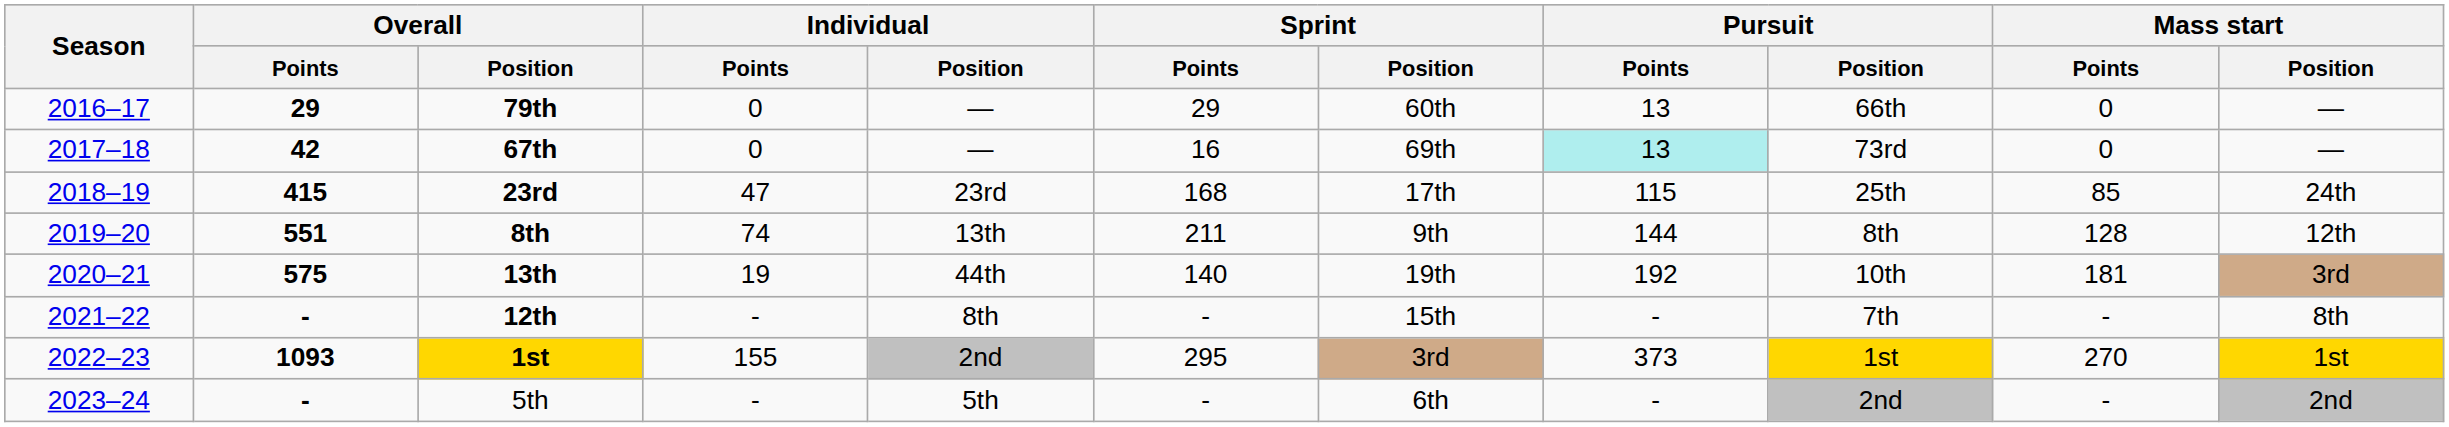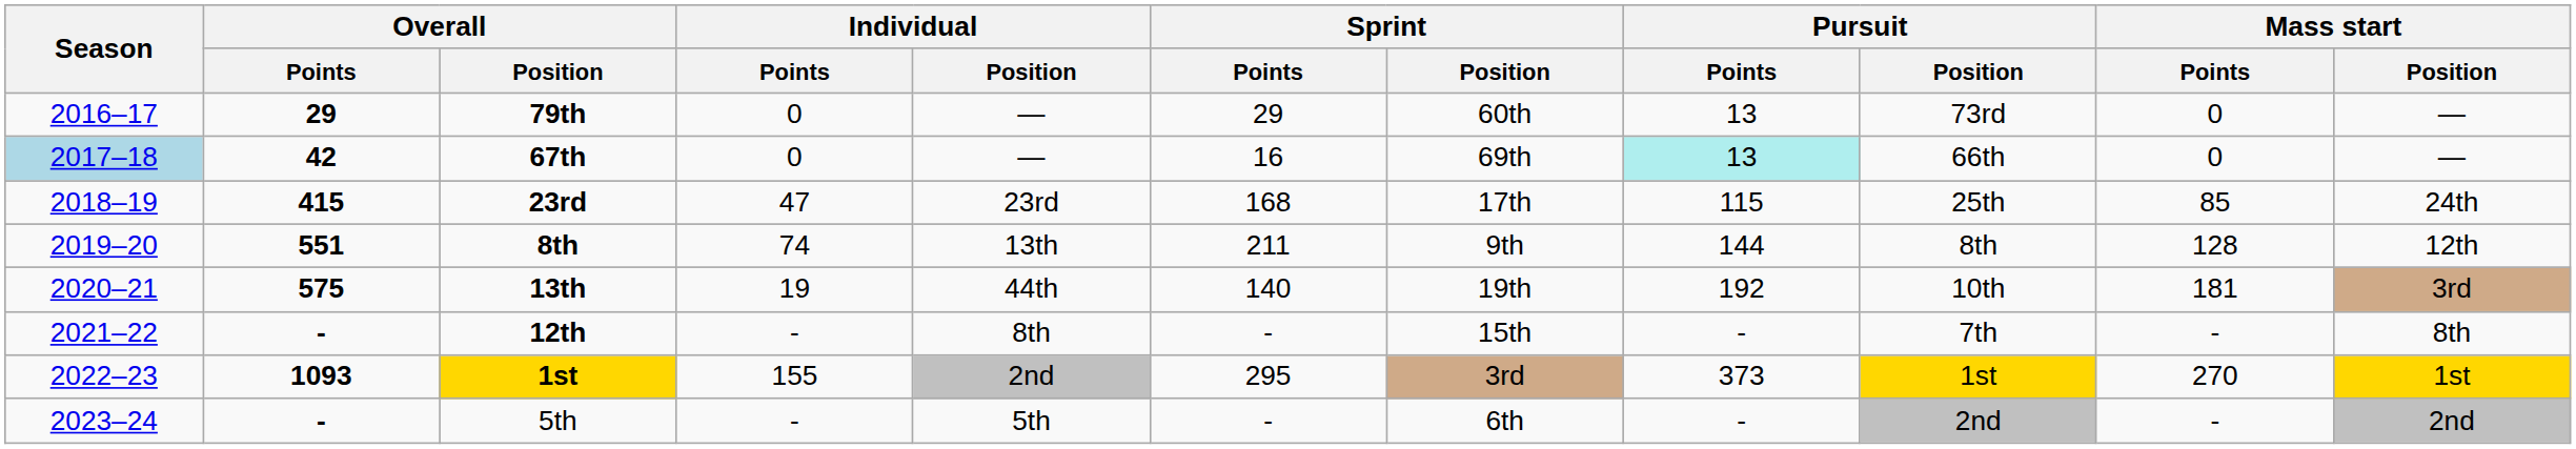 <table class="wikitable" style="text-align:center;" width="75%">
 <tr class="hintergrundfarbe5">
 <th rowspan="2" style="width:4%;">Season</th>
 <th colspan="2">Overall</th>
 <th colspan="2">Individual</th>
 <th colspan="2">Sprint</th>
 <th colspan="2">Pursuit</th>
 <th colspan="2">Mass start</th>
 </tr>
 <tr class="hintergrundfarbe5">
 <th style="width:5%;"><small>Points</small></th>
 <th style="width:5%;"><small>Position</small></th>
 <th style="width:5%;"><small>Points</small></th>
 <th style="width:5%;"><small>Position</small></th>
 <th style="width:5%;"><small>Points</small></th>
 <th style="width:5%;"><small>Position</small></th>
 <th style="width:5%;"><small>Points</small></th>
 <th style="width:5%;"><small>Position</small></th>
 <th style="width:5%;"><small>Points</small></th>
 <th style="width:5%;"><small>Position</small></th>
 </tr>
 <tr>
 <td><a href='#'>2016–17</a></td>
 <td><strong>29</strong></td>
 <td><strong>79th</strong></td>
 <td>0</td>
 <td>—</td>
 <td>29</td>
 <td>60th</td>
 <td>13</td>
-<td>66th</td>
+<td>73rd</td>
 <td>0</td>
 <td>—</td>
 </tr>
 <tr>
-<td><a href='#'>2017–18</a></td>
+<td style="background: lightblue;"><a href='#'>2017–18</a></td>
 <td><strong>42</strong></td>
 <td><strong>67th</strong></td>
 <td>0</td>
 <td>—</td>
 <td>16</td>
 <td>69th</td>
 <td style="background: paleturquoise;">13</td>
-<td>73rd</td>
+<td>66th</td>
 <td>0</td>
 <td>—</td>
 </tr>
 <tr>
 <td><a href='#'>2018–19</a></td>
 <td><strong>415</strong></td>
 <td><strong>23rd</strong></td>
 <td>47</td>
 <td>23rd</td>
 <td>168</td>
 <td>17th</td>
 <td>115</td>
 <td>25th</td>
 <td>85</td>
 <td>24th</td>
 </tr>
 <tr>
 <td><a href='#'>2019–20</a></td>
 <td><strong>551</strong></td>
 <td><strong>8th</strong></td>
 <td>74</td>
 <td>13th</td>
 <td>211</td>
 <td>9th</td>
 <td>144</td>
 <td>8th</td>
 <td>128</td>
 <td>12th</td>
 </tr>
 <tr>
 <td><a href='#'>2020–21</a></td>
 <td><strong>575</strong></td>
 <td><strong>13th</strong></td>
 <td>19</td>
 <td>44th</td>
 <td>140</td>
 <td>19th</td>
 <td>192</td>
 <td>10th</td>
 <td>181</td>
 <td style="background:#cfaa88;">3rd</td>
 </tr>
 <tr>
 <td><a href='#'>2021–22</a></td>
 <td><strong>-</strong></td>
 <td><strong>12th</strong></td>
 <td>-</td>
 <td>8th</td>
 <td>-</td>
 <td>15th</td>
 <td>-</td>
 <td>7th</td>
 <td>-</td>
 <td>8th</td>
 </tr>
 <tr>
 <td><a href='#'>2022–23</a></td>
 <td><strong>1093</strong></td>
 <td style="background:gold;"><strong>1st</strong></td>
 <td>155</td>
 <td style="background:silver;">2nd</td>
 <td>295</td>
 <td style="background:#cfaa88;">3rd</td>
 <td>373</td>
 <td style="background:gold;">1st</td>
 <td>270</td>
 <td style="background:gold;">1st</td>
 </tr>
 <tr>
 <td><a href='#'>2023–24</a></td>
 <td><strong>-</strong></td>
 <td>5th</td>
 <td>-</td>
 <td>5th</td>
 <td>-</td>
 <td>6th</td>
 <td>-</td>
 <td style="background:silver;">2nd</td>
 <td>-</td>
 <td style="background:silver;">2nd</td>
 </tr>
 </table>
